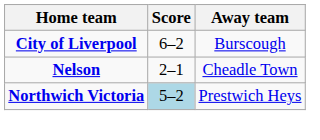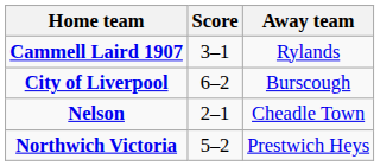 <table class="wikitable" style="text-align: center">
 <tr>
 <th>Home team</th>
 <th>Score</th>
 <th>Away team</th>
+</tr>
+<tr>
+<td><strong><a href='#'>Cammell Laird 1907</a></strong></td>
+<td>3–1</td>
+<td><a href='#'>Rylands</a></td>
 </tr>
 <tr>
 <td><strong><a href='#'>City of Liverpool</a></strong></td>
 <td>6–2</td>
 <td><a href='#'>Burscough</a></td>
 </tr>
 <tr>
 <td><strong><a href='#'>Nelson</a></strong></td>
 <td>2–1</td>
 <td><a href='#'>Cheadle Town</a></td>
 </tr>
 <tr>
 <td><strong><a href='#'>Northwich Victoria</a></strong></td>
-<td style="background: lightblue;">5–2</td>
+<td>5–2</td>
 <td><a href='#'>Prestwich Heys</a></td>
 </tr>
 </table>
